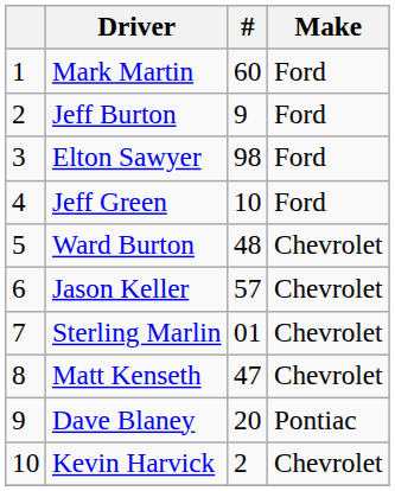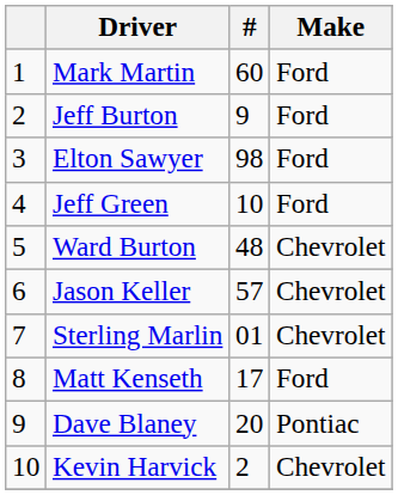 <table class="wikitable sortable">
 <tr>
 <th></th>
 <th>Driver</th>
 <th>#</th>
 <th>Make</th>
 </tr>
 <tr>
 <td>1</td>
 <td><a href='#'>Mark Martin</a></td>
 <td>60</td>
 <td>Ford</td>
 </tr>
 <tr>
 <td>2</td>
 <td><a href='#'>Jeff Burton</a></td>
 <td>9</td>
 <td>Ford</td>
 </tr>
 <tr>
 <td>3</td>
 <td><a href='#'>Elton Sawyer</a></td>
 <td>98</td>
 <td>Ford</td>
 </tr>
 <tr>
 <td>4</td>
 <td><a href='#'>Jeff Green</a></td>
 <td>10</td>
 <td>Ford</td>
 </tr>
 <tr>
 <td>5</td>
 <td><a href='#'>Ward Burton</a></td>
 <td>48</td>
 <td>Chevrolet</td>
 </tr>
 <tr>
 <td>6</td>
 <td><a href='#'>Jason Keller</a></td>
 <td>57</td>
 <td>Chevrolet</td>
 </tr>
 <tr>
 <td>7</td>
 <td><a href='#'>Sterling Marlin</a></td>
 <td>01</td>
 <td>Chevrolet</td>
 </tr>
 <tr>
 <td>8</td>
 <td><a href='#'>Matt Kenseth</a></td>
-<td>47</td>
-<td>Chevrolet</td>
+<td>17</td>
+<td>Ford</td>
 </tr>
 <tr>
 <td>9</td>
 <td><a href='#'>Dave Blaney</a></td>
 <td>20</td>
 <td>Pontiac</td>
 </tr>
 <tr>
 <td>10</td>
 <td><a href='#'>Kevin Harvick</a></td>
 <td>2</td>
 <td>Chevrolet</td>
 </tr>
 <tr>
 </tr>
 </table>
